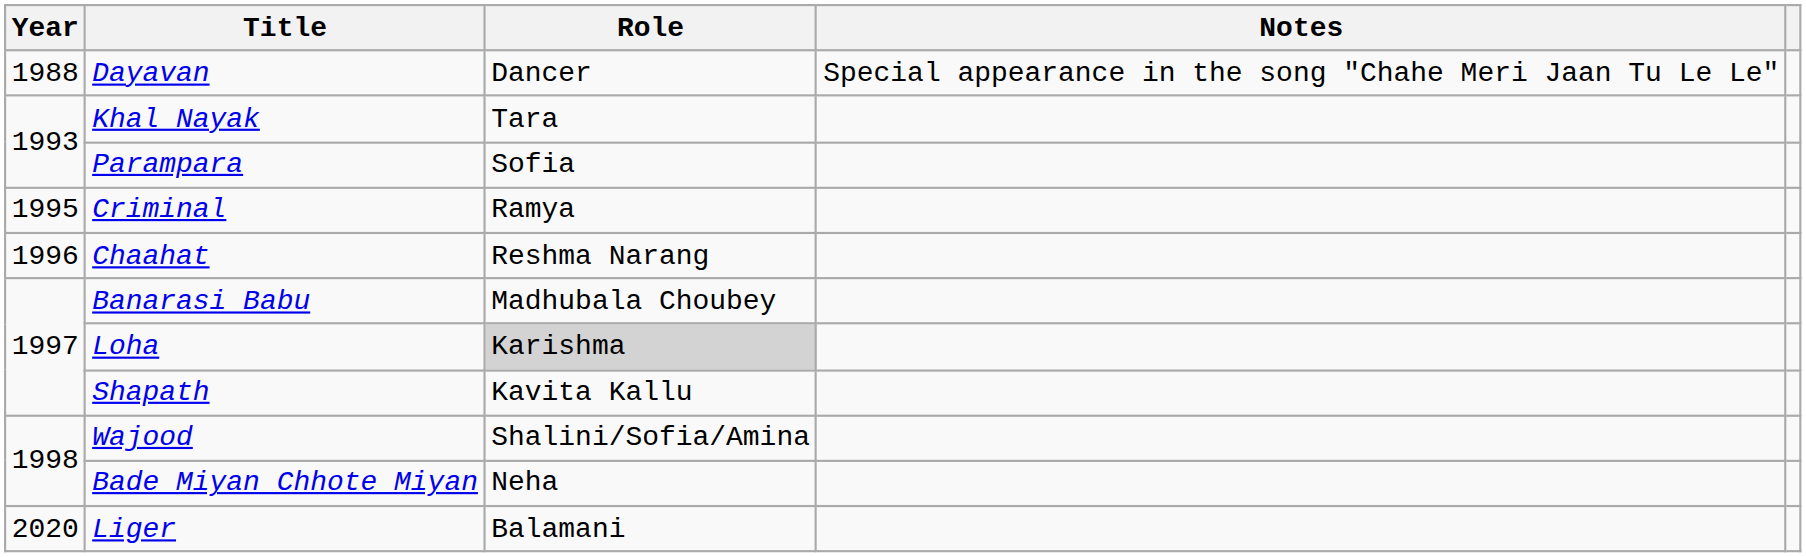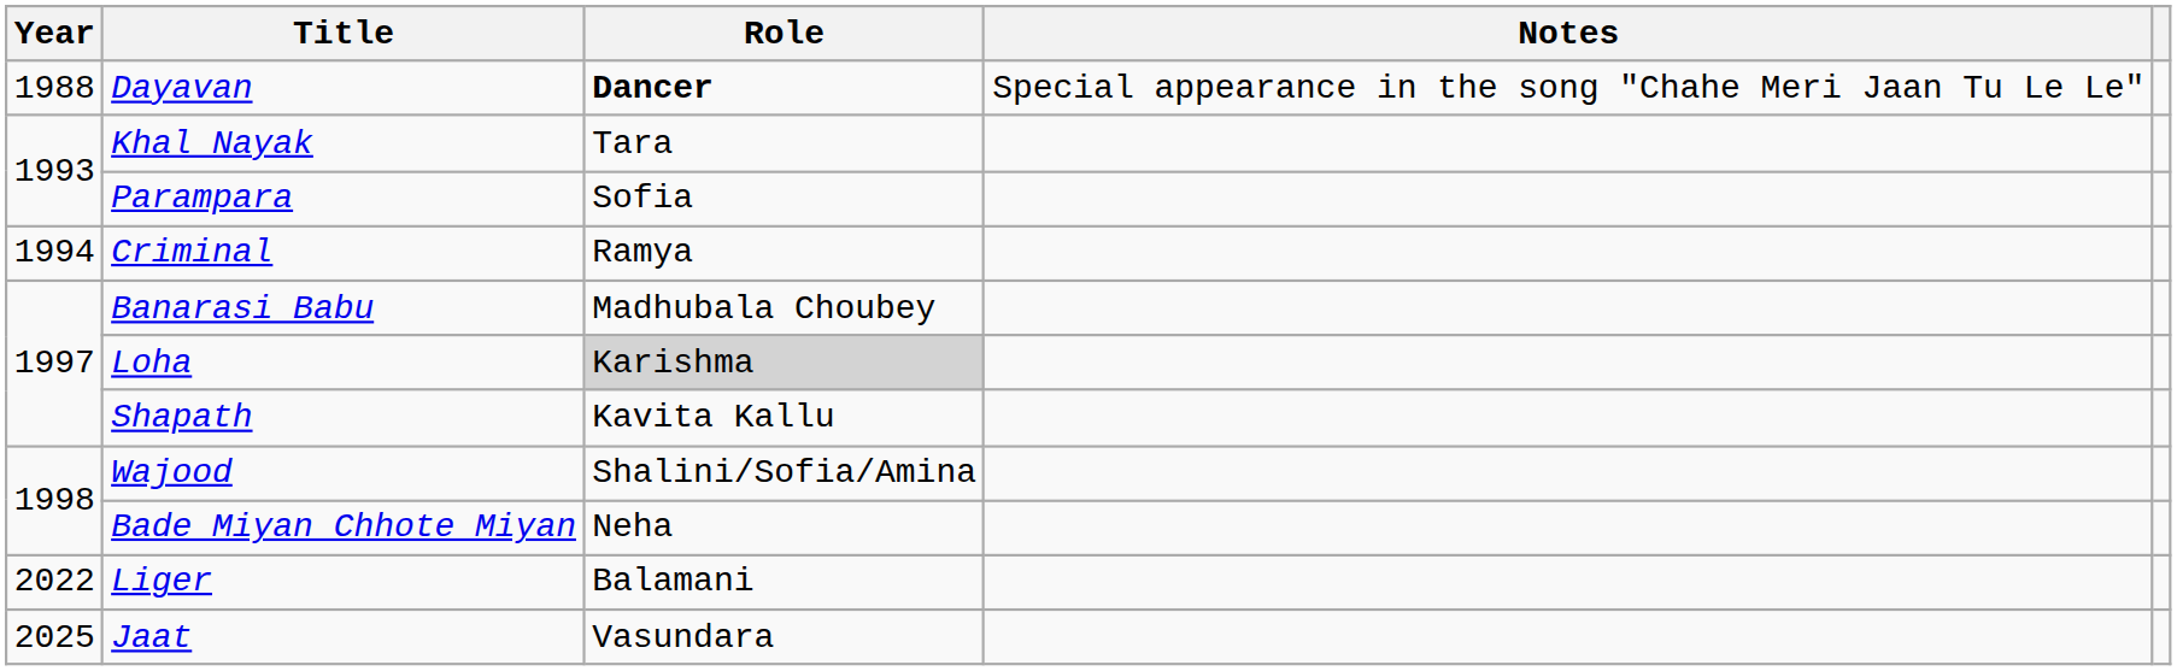 <table class="wikitable sortable">
 <tr>
 <th scope="col">Year</th>
 <th scope="col">Title</th>
 <th scope="col">Role</th>
 <th scope="col" class="unsortable">Notes</th>
 <th scope="col" class="unsortable"></th>
 </tr>
 <tr>
 <td>1988</td>
 <td><em><a href='#'>Dayavan</a></em></td>
-<td>Dancer</td>
+<td><strong>Dancer</strong></td>
 <td>Special appearance in the song "Chahe Meri Jaan Tu Le Le"</td>
 <td></td>
 </tr>
 <tr>
 <td rowspan="2">1993</td>
 <td><em><a href='#'>Khal Nayak</a></em></td>
 <td>Tara</td>
 <td></td>
 <td></td>
 </tr>
 <tr>
 <td><em><a href='#'>Parampara</a></em></td>
 <td>Sofia</td>
 <td></td>
 <td></td>
 </tr>
 <tr>
-<td>1995</td>
+<td>1994</td>
 <td><em><a href='#'>Criminal</a></em></td>
 <td>Ramya</td>
-<td></td>
-<td></td>
-</tr>
-<tr>
-<td>1996</td>
-<td><em><a href='#'>Chaahat</a></em></td>
-<td>Reshma Narang</td>
 <td></td>
 <td></td>
 </tr>
 <tr>
 <td rowspan="3">1997</td>
 <td><em><a href='#'>Banarasi Babu</a></em></td>
 <td>Madhubala Choubey</td>
 <td></td>
 <td></td>
 </tr>
 <tr>
 <td><em><a href='#'>Loha</a></em></td>
 <td style="background: lightgrey;">Karishma</td>
 <td></td>
 <td></td>
 </tr>
 <tr>
 <td><em><a href='#'>Shapath</a></em></td>
 <td>Kavita Kallu</td>
 <td></td>
 <td></td>
 </tr>
 <tr>
 <td rowspan="2">1998</td>
 <td><em><a href='#'>Wajood</a></em></td>
 <td>Shalini/Sofia/Amina</td>
 <td></td>
 <td></td>
 </tr>
 <tr>
 <td><em><a href='#'>Bade Miyan Chhote Miyan</a></em></td>
 <td>Neha</td>
 <td></td>
 <td></td>
 </tr>
 <tr>
-<td>2020</td>
+<td>2022</td>
 <td><em><a href='#'>Liger</a></em></td>
 <td>Balamani</td>
 <td></td>
 <td></td>
 </tr>
+<tr>
+<td>2025</td>
+<td><em><a href='#'>Jaat</a></em></td>
+<td>Vasundara</td>
+<td></td>
+<td></td>
+</tr>
 </table>
